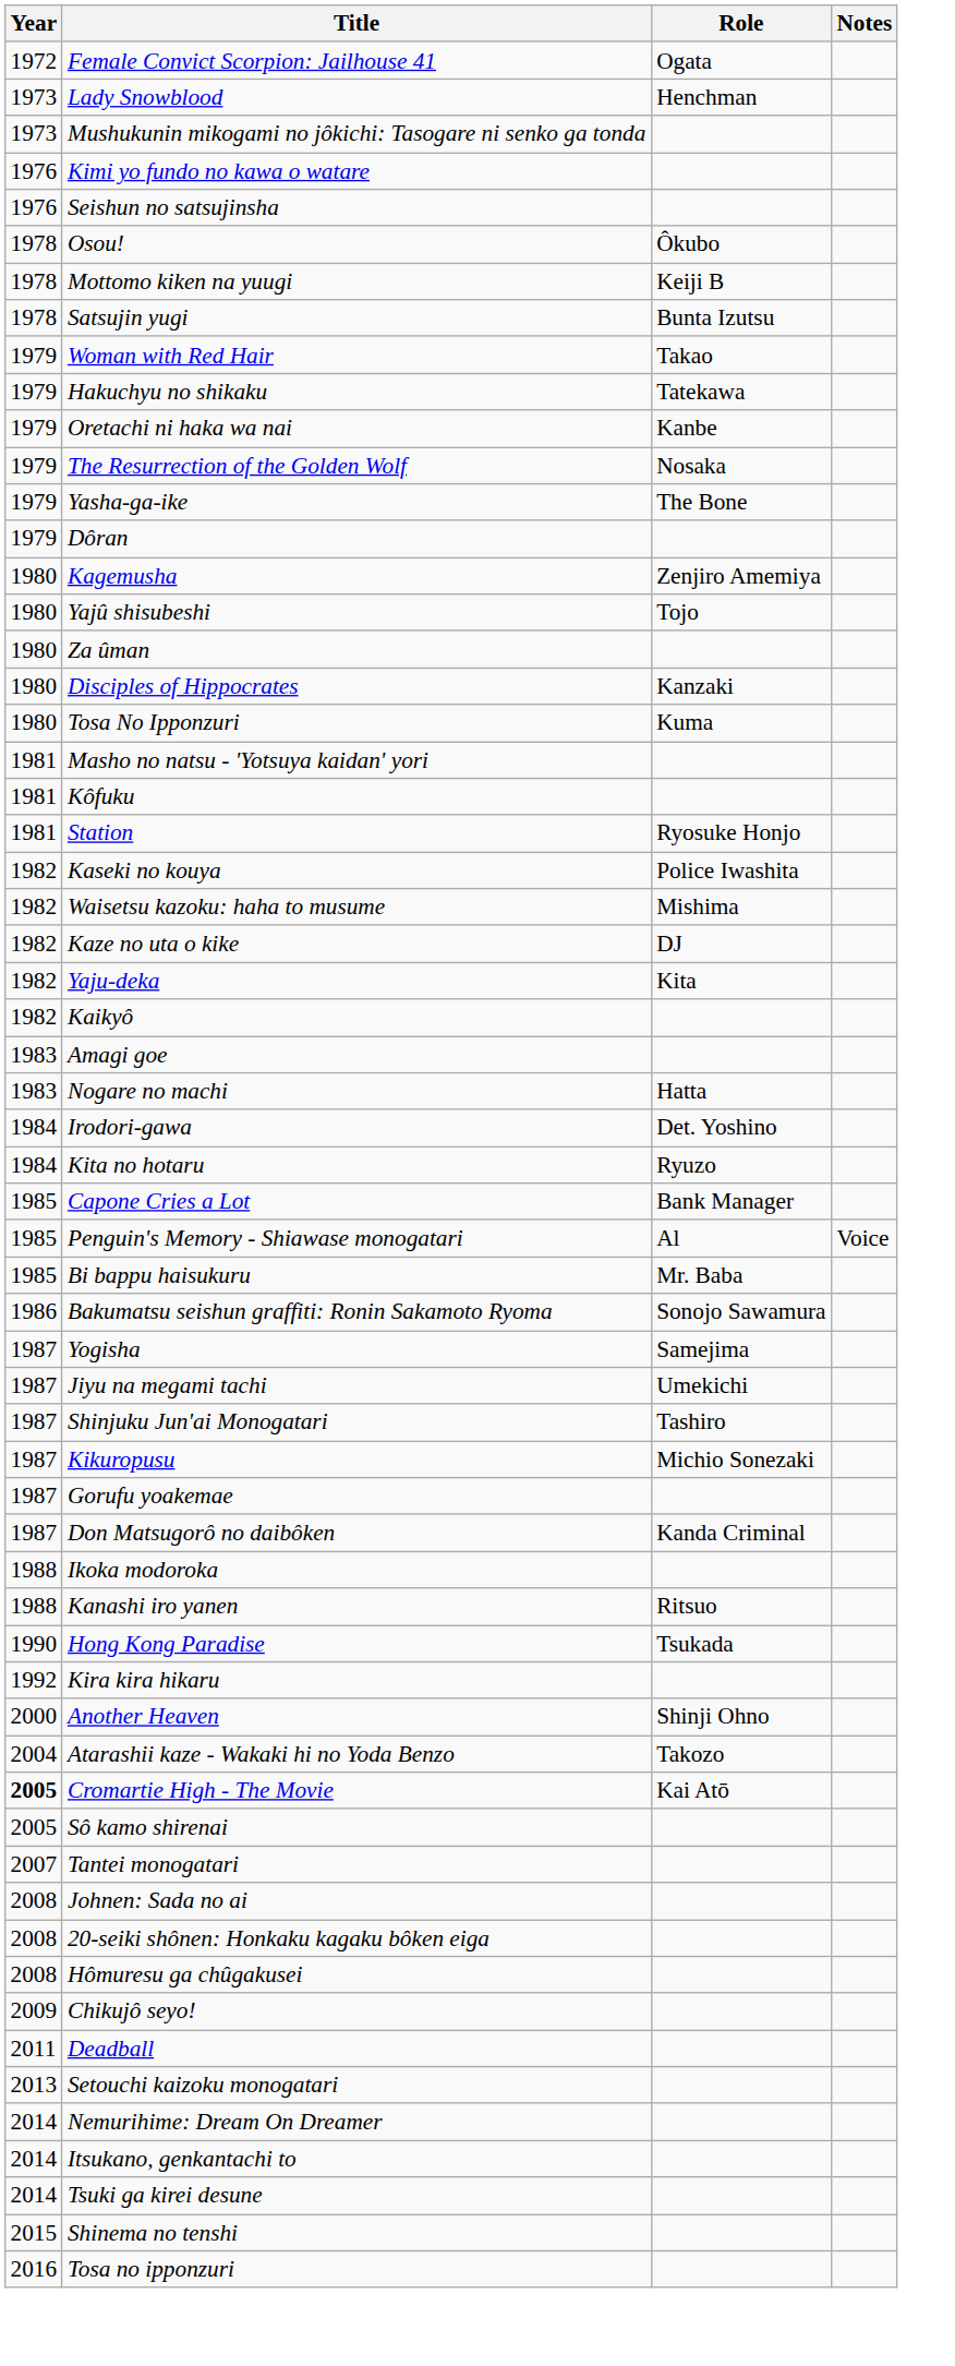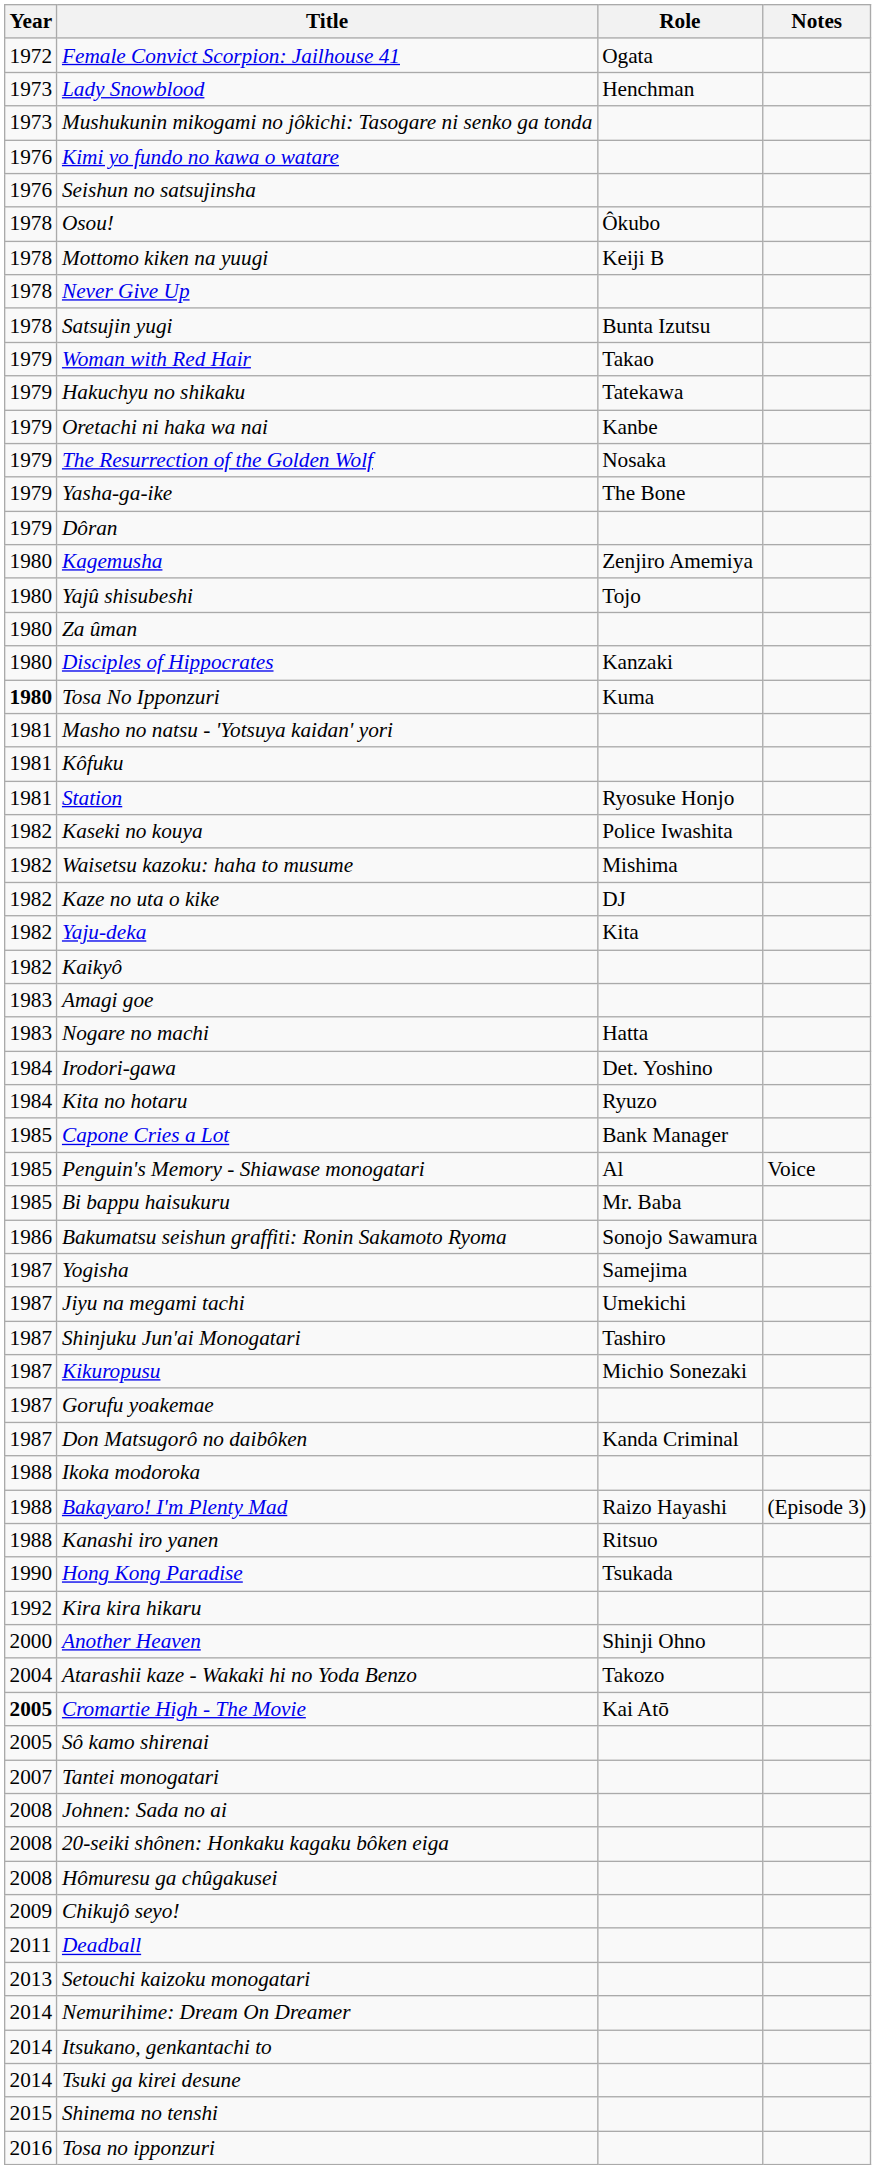 <table class="wikitable">
 <tr>
 <th>Year</th>
 <th>Title</th>
 <th>Role</th>
 <th>Notes</th>
 </tr>
 <tr>
 <td>1972</td>
 <td><em><a href='#'>Female Convict Scorpion: Jailhouse 41</a></em></td>
 <td>Ogata</td>
 <td></td>
 </tr>
 <tr>
 <td>1973</td>
 <td><em><a href='#'>Lady Snowblood</a></em></td>
 <td>Henchman</td>
 <td></td>
 </tr>
 <tr>
 <td>1973</td>
 <td><em>Mushukunin mikogami no jôkichi: Tasogare ni senko ga tonda</em></td>
 <td></td>
 <td></td>
 </tr>
 <tr>
 <td>1976</td>
 <td><em><a href='#'>Kimi yo fundo no kawa o watare</a></em></td>
 <td></td>
 <td></td>
 </tr>
 <tr>
 <td>1976</td>
 <td><em>Seishun no satsujinsha</em></td>
 <td></td>
 <td></td>
 </tr>
 <tr>
 <td>1978</td>
 <td><em>Osou!</em></td>
 <td>Ôkubo</td>
 <td></td>
 </tr>
 <tr>
 <td>1978</td>
 <td><em>Mottomo kiken na yuugi</em></td>
 <td>Keiji B</td>
+<td></td>
+</tr>
+<tr>
+<td>1978</td>
+<td><em><a href='#'>Never Give Up</a></em></td>
+<td></td>
 <td></td>
 </tr>
 <tr>
 <td>1978</td>
 <td><em>Satsujin yugi</em></td>
 <td>Bunta Izutsu</td>
 <td></td>
 </tr>
 <tr>
 <td>1979</td>
 <td><em><a href='#'>Woman with Red Hair</a></em></td>
 <td>Takao</td>
 <td></td>
 </tr>
 <tr>
 <td>1979</td>
 <td><em>Hakuchyu no shikaku</em></td>
 <td>Tatekawa</td>
 <td></td>
 </tr>
 <tr>
 <td>1979</td>
 <td><em>Oretachi ni haka wa nai</em></td>
 <td>Kanbe</td>
 <td></td>
 </tr>
 <tr>
 <td>1979</td>
 <td><em><a href='#'>The Resurrection of the Golden Wolf</a></em></td>
 <td>Nosaka</td>
 <td></td>
 </tr>
 <tr>
 <td>1979</td>
 <td><em>Yasha-ga-ike</em></td>
 <td>The Bone</td>
 <td></td>
 </tr>
 <tr>
 <td>1979</td>
 <td><em>Dôran</em></td>
 <td></td>
 <td></td>
 </tr>
 <tr>
 <td>1980</td>
 <td><em><a href='#'>Kagemusha</a></em></td>
 <td>Zenjiro Amemiya</td>
 <td></td>
 </tr>
 <tr>
 <td>1980</td>
 <td><em>Yajû shisubeshi</em></td>
 <td>Tojo</td>
 <td></td>
 </tr>
 <tr>
 <td>1980</td>
 <td><em>Za ûman</em></td>
 <td></td>
 <td></td>
 </tr>
 <tr>
 <td>1980</td>
 <td><em><a href='#'>Disciples of Hippocrates</a></em></td>
 <td>Kanzaki</td>
 <td></td>
 </tr>
 <tr>
-<td>1980</td>
+<td><strong>1980</strong></td>
 <td><em>Tosa No Ipponzuri</em></td>
 <td>Kuma</td>
 <td></td>
 </tr>
 <tr>
 <td>1981</td>
 <td><em>Masho no natsu - 'Yotsuya kaidan' yori</em></td>
 <td></td>
 <td></td>
 </tr>
 <tr>
 <td>1981</td>
 <td><em>Kôfuku</em></td>
 <td></td>
 <td></td>
 </tr>
 <tr>
 <td>1981</td>
 <td><em><a href='#'>Station</a></em></td>
 <td>Ryosuke Honjo</td>
 <td></td>
 </tr>
 <tr>
 <td>1982</td>
 <td><em>Kaseki no kouya</em></td>
 <td>Police Iwashita</td>
 <td></td>
 </tr>
 <tr>
 <td>1982</td>
 <td><em>Waisetsu kazoku: haha to musume</em></td>
 <td>Mishima</td>
 <td></td>
 </tr>
 <tr>
 <td>1982</td>
 <td><em>Kaze no uta o kike</em></td>
 <td>DJ</td>
 <td></td>
 </tr>
 <tr>
 <td>1982</td>
 <td><em><a href='#'>Yaju-deka</a></em></td>
 <td>Kita</td>
 <td></td>
 </tr>
 <tr>
 <td>1982</td>
 <td><em>Kaikyô</em></td>
 <td></td>
 <td></td>
 </tr>
 <tr>
 <td>1983</td>
 <td><em>Amagi goe</em></td>
 <td></td>
 <td></td>
 </tr>
 <tr>
 <td>1983</td>
 <td><em>Nogare no machi</em></td>
 <td>Hatta</td>
 <td></td>
 </tr>
 <tr>
 <td>1984</td>
 <td><em>Irodori-gawa</em></td>
 <td>Det. Yoshino</td>
 <td></td>
 </tr>
 <tr>
 <td>1984</td>
 <td><em>Kita no hotaru</em></td>
 <td>Ryuzo</td>
 <td></td>
 </tr>
 <tr>
 <td>1985</td>
 <td><em><a href='#'>Capone Cries a Lot</a></em></td>
 <td>Bank Manager</td>
 <td></td>
 </tr>
 <tr>
 <td>1985</td>
 <td><em>Penguin's Memory - Shiawase monogatari</em></td>
 <td>Al</td>
 <td>Voice</td>
 </tr>
 <tr>
 <td>1985</td>
 <td><em>Bi bappu haisukuru</em></td>
 <td>Mr. Baba</td>
 <td></td>
 </tr>
 <tr>
 <td>1986</td>
 <td><em>Bakumatsu seishun graffiti: Ronin Sakamoto Ryoma</em></td>
 <td>Sonojo Sawamura</td>
 <td></td>
 </tr>
 <tr>
 <td>1987</td>
 <td><em>Yogisha</em></td>
 <td>Samejima</td>
 <td></td>
 </tr>
 <tr>
 <td>1987</td>
 <td><em>Jiyu na megami tachi</em></td>
 <td>Umekichi</td>
 <td></td>
 </tr>
 <tr>
 <td>1987</td>
 <td><em>Shinjuku Jun'ai Monogatari</em></td>
 <td>Tashiro</td>
 <td></td>
 </tr>
 <tr>
 <td>1987</td>
 <td><em><a href='#'>Kikuropusu</a></em></td>
 <td>Michio Sonezaki</td>
 <td></td>
 </tr>
 <tr>
 <td>1987</td>
 <td><em>Gorufu yoakemae</em></td>
 <td></td>
 <td></td>
 </tr>
 <tr>
 <td>1987</td>
 <td><em>Don Matsugorô no daibôken</em></td>
 <td>Kanda Criminal</td>
 <td></td>
 </tr>
 <tr>
 <td>1988</td>
 <td><em>Ikoka modoroka</em></td>
 <td></td>
 <td></td>
 </tr>
 <tr>
 <td>1988</td>
+<td><em><a href='#'>Bakayaro! I'm Plenty Mad</a></em></td>
+<td>Raizo Hayashi</td>
+<td>(Episode 3)</td>
+</tr>
+<tr>
+<td>1988</td>
 <td><em>Kanashi iro yanen</em></td>
 <td>Ritsuo</td>
 <td></td>
 </tr>
 <tr>
 <td>1990</td>
 <td><em><a href='#'>Hong Kong Paradise</a></em></td>
 <td>Tsukada</td>
 <td></td>
 </tr>
 <tr>
 <td>1992</td>
 <td><em>Kira kira hikaru</em></td>
 <td></td>
 <td></td>
 </tr>
 <tr>
 <td>2000</td>
 <td><em><a href='#'>Another Heaven</a></em></td>
 <td>Shinji Ohno</td>
 <td></td>
 </tr>
 <tr>
 <td>2004</td>
 <td><em>Atarashii kaze - Wakaki hi no Yoda Benzo</em></td>
 <td>Takozo</td>
 <td></td>
 </tr>
 <tr>
 <td><strong>2005</strong></td>
 <td><em><a href='#'>Cromartie High - The Movie</a></em></td>
 <td>Kai Atō</td>
 <td></td>
 </tr>
 <tr>
 <td>2005</td>
 <td><em>Sô kamo shirenai</em></td>
 <td></td>
 <td></td>
 </tr>
 <tr>
 <td>2007</td>
 <td><em>Tantei monogatari</em></td>
 <td></td>
 <td></td>
 </tr>
 <tr>
 <td>2008</td>
 <td><em>Johnen: Sada no ai</em></td>
 <td></td>
 <td></td>
 </tr>
 <tr>
 <td>2008</td>
 <td><em>20-seiki shônen: Honkaku kagaku bôken eiga</em></td>
 <td></td>
 <td></td>
 </tr>
 <tr>
 <td>2008</td>
 <td><em>Hômuresu ga chûgakusei</em></td>
 <td></td>
 <td></td>
 </tr>
 <tr>
 <td>2009</td>
 <td><em>Chikujô seyo!</em></td>
 <td></td>
 <td></td>
 </tr>
 <tr>
 <td>2011</td>
 <td><em><a href='#'>Deadball</a></em></td>
 <td></td>
 <td></td>
 </tr>
 <tr>
 <td>2013</td>
 <td><em>Setouchi kaizoku monogatari</em></td>
 <td></td>
 <td></td>
 </tr>
 <tr>
 <td>2014</td>
 <td><em>Nemurihime: Dream On Dreamer</em></td>
 <td></td>
 <td></td>
 </tr>
 <tr>
 <td>2014</td>
 <td><em>Itsukano, genkantachi to</em></td>
 <td></td>
 <td></td>
 </tr>
 <tr>
 <td>2014</td>
 <td><em>Tsuki ga kirei desune</em></td>
 <td></td>
 <td></td>
 </tr>
 <tr>
 <td>2015</td>
 <td><em>Shinema no tenshi</em></td>
 <td></td>
 <td></td>
 </tr>
 <tr>
 <td>2016</td>
 <td><em>Tosa no ipponzuri</em></td>
 <td></td>
 <td></td>
 </tr>
 </table>
